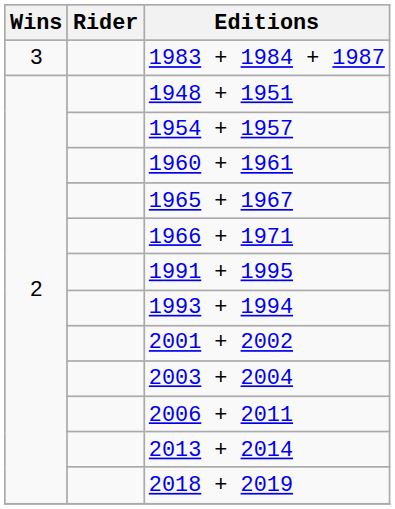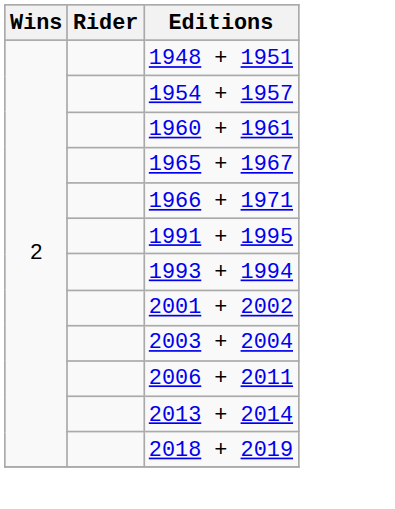 <table class="wikitable">
 <tr ---->
 <th>Wins</th>
 <th>Rider</th>
 <th>Editions</th>
-</tr>
-<tr ---->
-<td align=center>3</td>
-<td></td>
-<td><a href='#'>1983</a> + <a href='#'>1984</a> + <a href='#'>1987</a></td>
 </tr>
 <tr ---->
 <td align=center rowspan= 12>2</td>
 <td></td>
 <td><a href='#'>1948</a> + <a href='#'>1951</a></td>
 </tr>
 <tr ---->
 <td></td>
 <td><a href='#'>1954</a> + <a href='#'>1957</a></td>
 </tr>
 <tr ---->
 <td></td>
 <td><a href='#'>1960</a> + <a href='#'>1961</a></td>
 </tr>
 <tr ---->
 <td></td>
 <td><a href='#'>1965</a> + <a href='#'>1967</a></td>
 </tr>
 <tr ---->
 <td></td>
 <td><a href='#'>1966</a> + <a href='#'>1971</a></td>
 </tr>
 <tr ---->
 <td></td>
 <td><a href='#'>1991</a> + <a href='#'>1995</a></td>
 </tr>
 <tr ---->
 <td></td>
 <td><a href='#'>1993</a> + <a href='#'>1994</a></td>
 </tr>
 <tr ---->
 <td></td>
 <td><a href='#'>2001</a> + <a href='#'>2002</a></td>
 </tr>
 <tr ---->
 <td></td>
 <td><a href='#'>2003</a> + <a href='#'>2004</a></td>
 </tr>
 <tr ---->
 <td></td>
 <td><a href='#'>2006</a> + <a href='#'>2011</a></td>
 </tr>
 <tr ---->
 <td></td>
 <td><a href='#'>2013</a> + <a href='#'>2014</a></td>
 </tr>
 <tr ---->
 <td></td>
 <td><a href='#'>2018</a> + <a href='#'>2019</a></td>
 </tr>
 <tr ---->
 </tr>
 </table>
